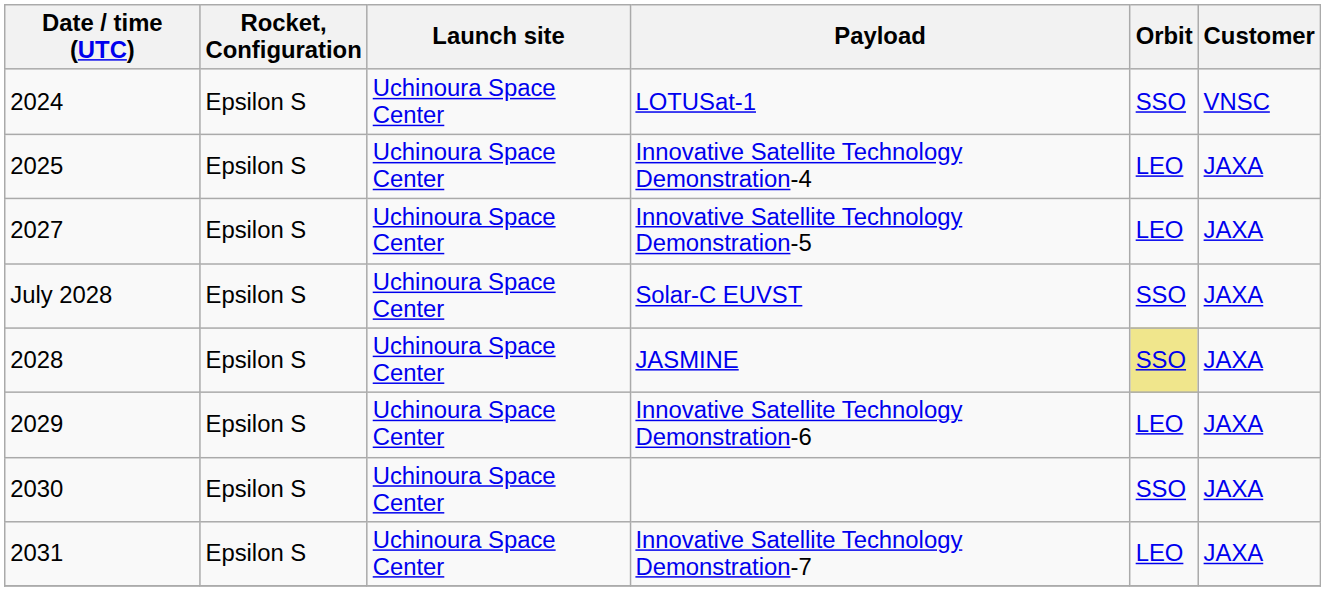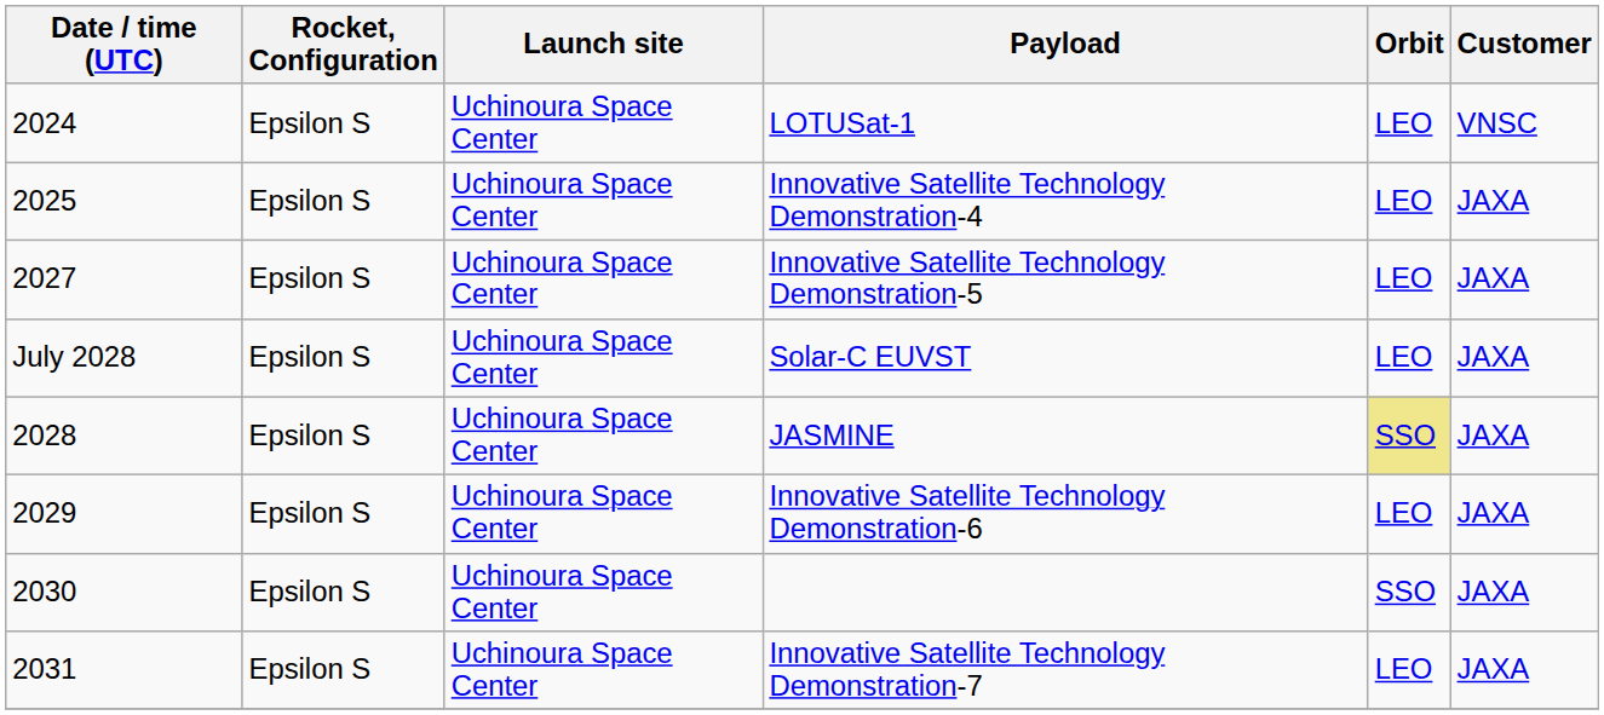 <table class="wikitable plainrowheaders" style="width: 100%;">
 <tr>
 <th scope="col">Date / time (<a href='#'>UTC</a>)</th>
 <th scope="col">Rocket,<br>Configuration</th>
 <th scope="col">Launch site</th>
 <th scope="col">Payload</th>
 <th scope="col">Orbit</th>
 <th scope="col">Customer</th>
 </tr>
 <tr>
 <td rowspan = 1>2024</td>
 <td>Epsilon S</td>
 <td><a href='#'>Uchinoura Space Center</a></td>
 <td><a href='#'>LOTUSat-1</a></td>
-<td><a href='#'>SSO</a></td>
+<td><a href='#'>LEO</a></td>
 <td><a href='#'>VNSC</a></td>
 </tr>
 <tr>
 <td rowspan = 1>2025</td>
 <td>Epsilon S</td>
 <td><a href='#'>Uchinoura Space Center</a></td>
 <td><a href='#'>Innovative Satellite Technology Demonstration</a>-4</td>
 <td><a href='#'>LEO</a></td>
 <td><a href='#'>JAXA</a></td>
 </tr>
 <tr>
 <td rowspan = 1>2027</td>
 <td>Epsilon S</td>
 <td><a href='#'>Uchinoura Space Center</a></td>
 <td><a href='#'>Innovative Satellite Technology Demonstration</a>-5</td>
 <td><a href='#'>LEO</a></td>
 <td><a href='#'>JAXA</a></td>
 </tr>
 <tr>
 <td rowspan = 1>July 2028</td>
 <td>Epsilon S</td>
 <td><a href='#'>Uchinoura Space Center</a></td>
 <td><a href='#'>Solar-C EUVST</a></td>
-<td><a href='#'>SSO</a></td>
+<td><a href='#'>LEO</a></td>
 <td><a href='#'>JAXA</a></td>
 </tr>
 <tr>
 <td rowspan = 1>2028</td>
 <td>Epsilon S</td>
 <td><a href='#'>Uchinoura Space Center</a></td>
 <td><a href='#'>JASMINE</a></td>
 <td style="background: khaki;"><a href='#'>SSO</a></td>
 <td><a href='#'>JAXA</a></td>
 </tr>
 <tr>
 <td rowspan = 1>2029</td>
 <td>Epsilon S</td>
 <td><a href='#'>Uchinoura Space Center</a></td>
 <td><a href='#'>Innovative Satellite Technology Demonstration</a>-6</td>
 <td><a href='#'>LEO</a></td>
 <td><a href='#'>JAXA</a></td>
 </tr>
 <tr>
 <td rowspan = 1>2030</td>
 <td>Epsilon S</td>
 <td><a href='#'>Uchinoura Space Center</a></td>
 <td></td>
 <td><a href='#'>SSO</a></td>
 <td><a href='#'>JAXA</a></td>
 </tr>
 <tr>
 <td rowspan = 1>2031</td>
 <td>Epsilon S</td>
 <td><a href='#'>Uchinoura Space Center</a></td>
 <td><a href='#'>Innovative Satellite Technology Demonstration</a>-7</td>
 <td><a href='#'>LEO</a></td>
 <td><a href='#'>JAXA</a></td>
 </tr>
 <tr>
 </tr>
 </table>
